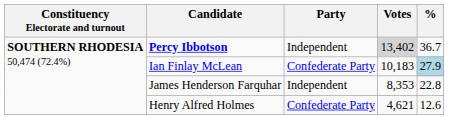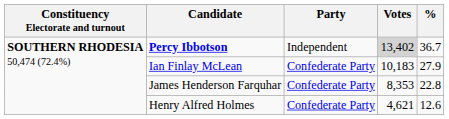 <table class="wikitable">
 <tr>
 <th align="left">Constituency<br><small>Electorate and turnout</small></th>
 <th align="center" valign="top">Candidate</th>
 <th align="center" valign="top">Party</th>
 <th align="center" valign="top">Votes</th>
 <th align="center" valign="top">%</th>
 </tr>
 <tr>
 <td valign="top" rowspan=4><strong>SOUTHERN RHODESIA</strong><br><small>50,474 (72.4%)</small></td>
 <td align="left"><strong><a href='#'>Percy Ibbotson</a></strong></td>
 <td align="left">Independent</td>
 <td align="right" style="background: lightgrey;">13,402</td>
 <td align="right">36.7</td>
 </tr>
 <tr>
 <td align="left"><a href='#'>Ian Finlay McLean</a></td>
 <td align="left"><a href='#'>Confederate Party</a></td>
 <td align="right">10,183</td>
-<td align="right" style="background: lightblue;">27.9</td>
+<td align="right">27.9</td>
 </tr>
 <tr>
 <td align="left">James Henderson Farquhar</td>
-<td align="left">Independent</td>
+<td align="left"><a href='#'>Confederate Party</a></td>
 <td align="right">8,353</td>
 <td align="right">22.8</td>
 </tr>
 <tr>
 <td align="left">Henry Alfred Holmes</td>
 <td align="left"><a href='#'>Confederate Party</a></td>
 <td align="right">4,621</td>
 <td align="right">12.6</td>
 </tr>
 </table>
